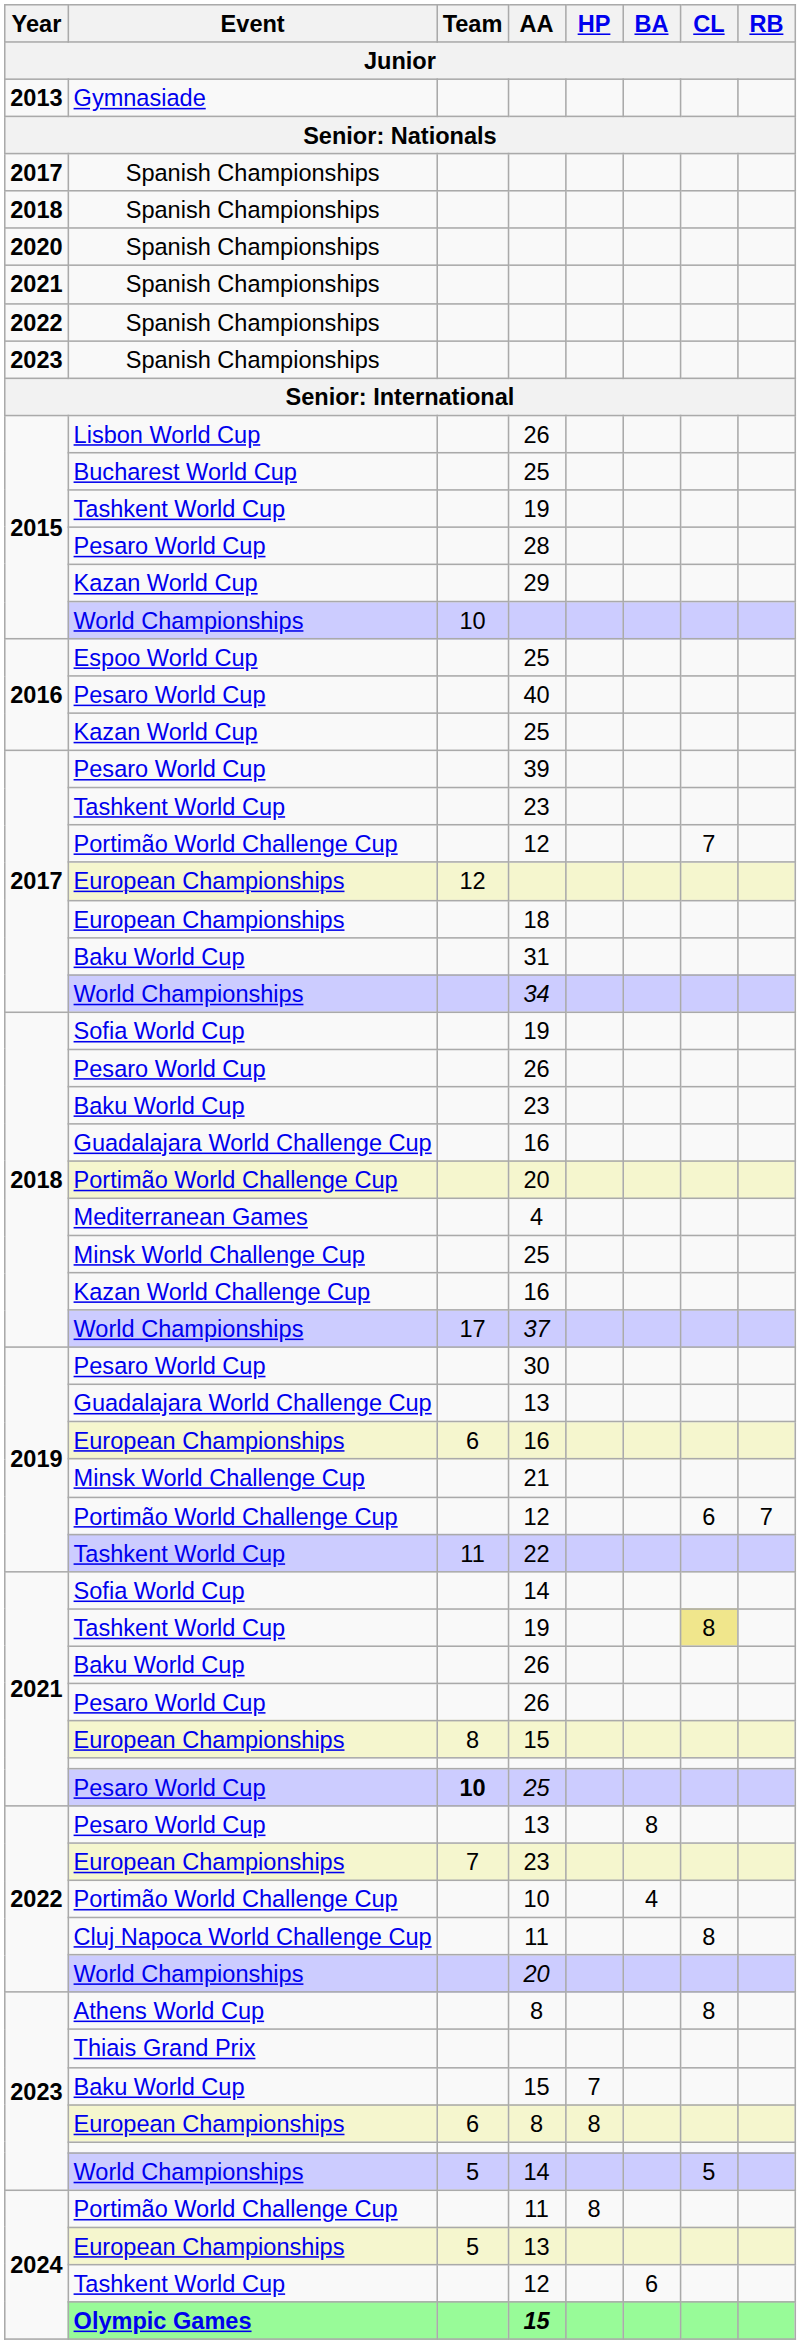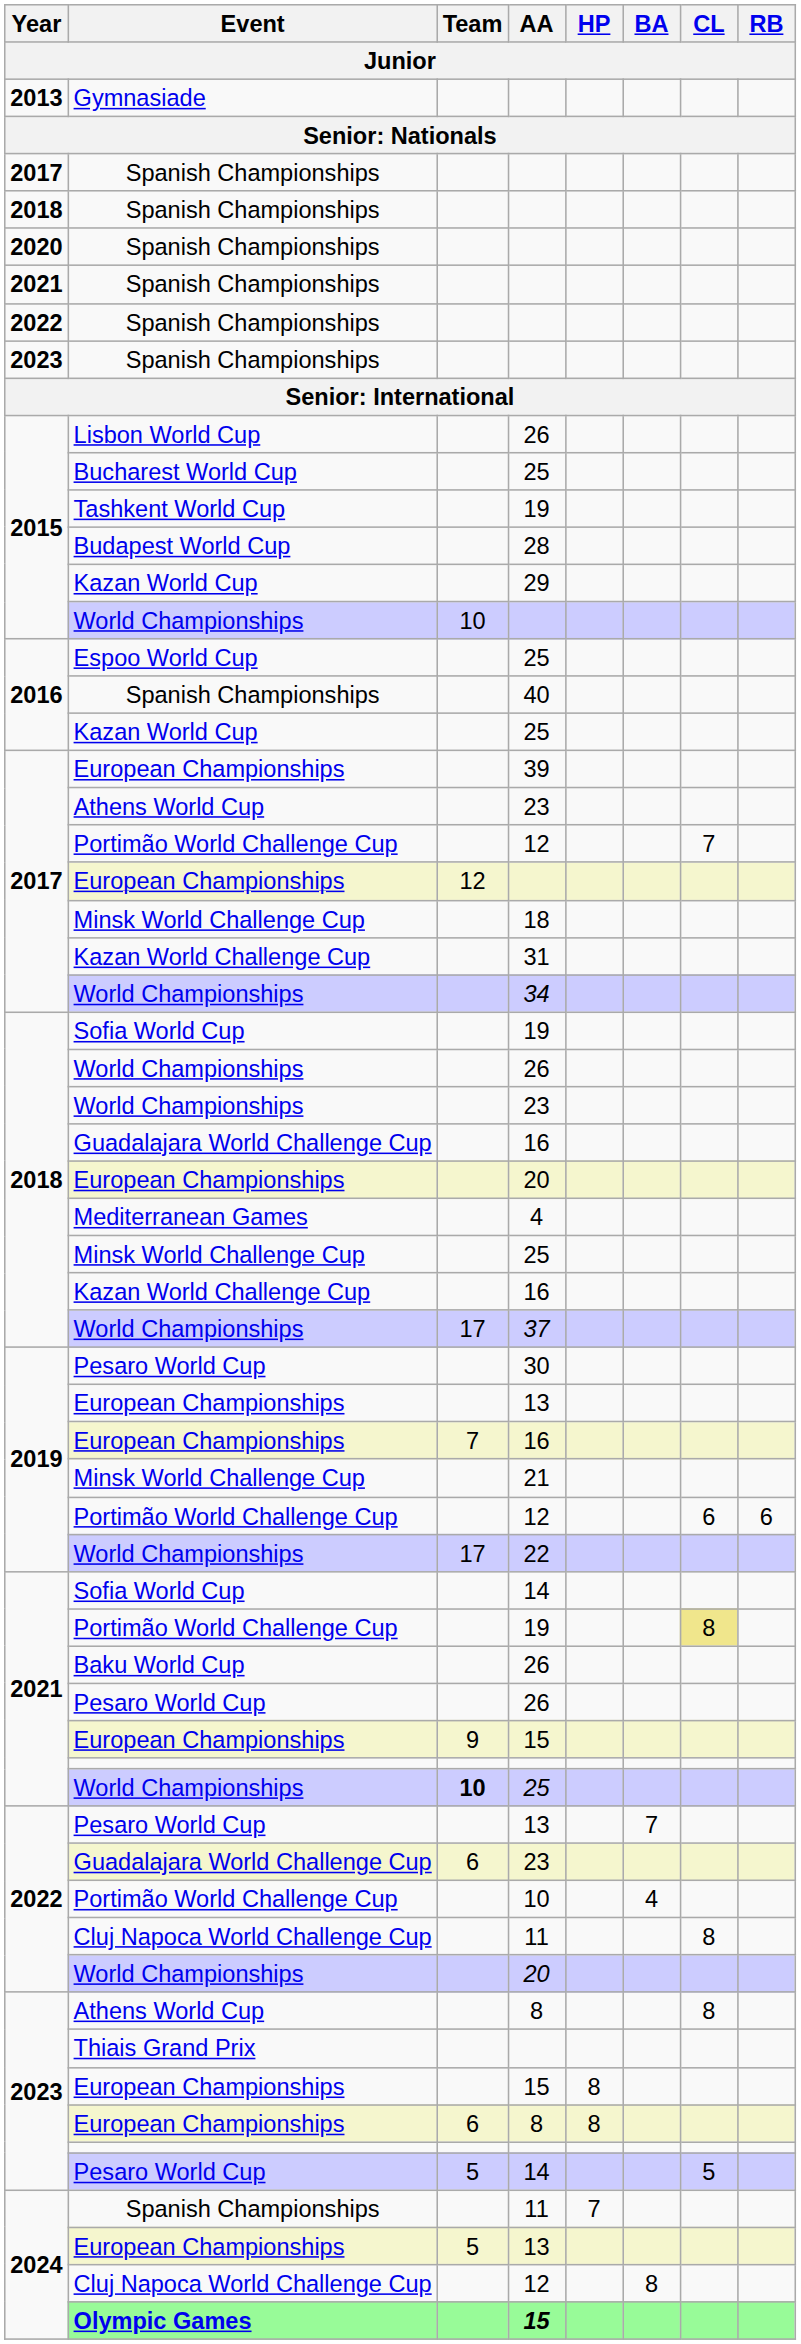 <table class="wikitable" style="text-align:center; font-size:95%;">
 <tr>
 <th align=center>Year</th>
 <th align=center>Event</th>
 <th style="width:30px;">Team</th>
 <th style="width:30px;">AA</th>
 <th style="width:30px;"><a href='#'>HP</a></th>
 <th style="width:30px;"><a href='#'>BA</a></th>
 <th style="width:30px;"><a href='#'>CL</a></th>
 <th style="width:30px;"><a href='#'>RB</a></th>
 </tr>
 <tr>
 <th colspan="8"><strong>Junior</strong></th>
 </tr>
 <tr>
 <td rowspan="1"><strong>2013</strong></td>
 <td align=left><a href='#'>Gymnasiade</a></td>
 <td></td>
 <td></td>
 <td></td>
 <td></td>
 <td></td>
 <td></td>
 </tr>
 <tr>
 <th colspan="8"><strong>Senior: Nationals</strong></th>
 </tr>
 <tr>
 <td><strong>2017</strong></td>
 <td>Spanish Championships</td>
 <td></td>
 <td></td>
 <td></td>
 <td></td>
 <td></td>
 <td></td>
 </tr>
 <tr>
 <td><strong>2018</strong></td>
 <td>Spanish Championships</td>
 <td></td>
 <td></td>
 <td></td>
 <td></td>
 <td></td>
 <td></td>
 </tr>
 <tr>
 <td><strong>2020</strong></td>
 <td>Spanish Championships</td>
 <td></td>
 <td></td>
 <td></td>
 <td></td>
 <td></td>
 <td></td>
 </tr>
 <tr>
 <td><strong>2021</strong></td>
 <td>Spanish Championships</td>
 <td></td>
 <td></td>
 <td></td>
 <td></td>
 <td></td>
 <td></td>
 </tr>
 <tr>
 <td><strong>2022</strong></td>
 <td>Spanish Championships</td>
 <td></td>
 <td></td>
 <td></td>
 <td></td>
 <td></td>
 <td></td>
 </tr>
 <tr>
 <td><strong>2023</strong></td>
 <td>Spanish Championships</td>
 <td></td>
 <td></td>
 <td></td>
 <td></td>
 <td></td>
 <td></td>
 </tr>
 <tr>
 <th colspan="8"><strong>Senior: International</strong></th>
 </tr>
 <tr>
 <td rowspan="6"><strong>2015</strong></td>
 <td align=left><a href='#'>Lisbon World Cup</a></td>
 <td></td>
 <td>26</td>
 <td></td>
 <td></td>
 <td></td>
 <td></td>
 </tr>
 <tr>
 <td align=left><a href='#'>Bucharest World Cup</a></td>
 <td></td>
 <td>25</td>
 <td></td>
 <td></td>
 <td></td>
 <td></td>
 </tr>
 <tr>
 <td align=left><a href='#'>Tashkent World Cup</a></td>
 <td></td>
 <td>19</td>
 <td></td>
 <td></td>
 <td></td>
 <td></td>
 </tr>
 <tr>
-<td align=left><a href='#'>Pesaro World Cup</a></td>
+<td align=left><a href='#'>Budapest World Cup</a></td>
 <td></td>
 <td>28</td>
 <td></td>
 <td></td>
 <td></td>
 <td></td>
 </tr>
 <tr>
 <td align=left><a href='#'>Kazan World Cup</a></td>
 <td></td>
 <td>29</td>
 <td></td>
 <td></td>
 <td></td>
 <td></td>
 </tr>
 <tr bgcolor=#CCCCFF>
 <td align=left><a href='#'>World Championships</a></td>
 <td>10</td>
 <td></td>
 <td></td>
 <td></td>
 <td></td>
 <td></td>
 </tr>
 <tr>
 <td rowspan="3"><strong>2016</strong></td>
 <td align=left><a href='#'>Espoo World Cup</a></td>
 <td></td>
 <td>25</td>
 <td></td>
 <td></td>
 <td></td>
 <td></td>
 </tr>
 <tr>
-<td align=left><a href='#'>Pesaro World Cup</a></td>
+<td>Spanish Championships</td>
 <td></td>
 <td>40</td>
 <td></td>
 <td></td>
 <td></td>
 <td></td>
 </tr>
 <tr>
 <td align=left><a href='#'>Kazan World Cup</a></td>
 <td></td>
 <td>25</td>
 <td></td>
 <td></td>
 <td></td>
 <td></td>
 </tr>
 <tr>
 <td rowspan="7"><strong>2017</strong></td>
-<td align=left><a href='#'>Pesaro World Cup</a></td>
+<td align=left><a href='#'>European Championships</a></td>
 <td></td>
 <td>39</td>
 <td></td>
 <td></td>
 <td></td>
 <td></td>
 </tr>
 <tr>
-<td align=left><a href='#'>Tashkent World Cup</a></td>
+<td align=left><a href='#'>Athens World Cup</a></td>
 <td></td>
 <td>23</td>
 <td></td>
 <td></td>
 <td></td>
 <td></td>
 </tr>
 <tr>
 <td align=left><a href='#'>Portimão World Challenge Cup</a></td>
 <td></td>
 <td>12</td>
 <td></td>
 <td></td>
 <td>7</td>
 <td></td>
 </tr>
 <tr bgcolor=#F5F6CE>
 <td align=left><a href='#'>European Championships</a></td>
 <td>12</td>
 <td></td>
 <td></td>
 <td></td>
 <td></td>
 <td></td>
 </tr>
 <tr>
-<td align=left><a href='#'>European Championships</a></td>
+<td align=left><a href='#'>Minsk World Challenge Cup</a></td>
 <td></td>
 <td>18</td>
 <td></td>
 <td></td>
 <td></td>
 <td></td>
 </tr>
 <tr>
-<td align=left><a href='#'>Baku World Cup</a></td>
+<td align=left><a href='#'>Kazan World Challenge Cup</a></td>
 <td></td>
 <td>31</td>
 <td></td>
 <td></td>
 <td></td>
 <td></td>
 </tr>
 <tr bgcolor=#CCCCFF>
 <td align=left><a href='#'>World Championships</a></td>
 <td></td>
 <td><em>34</em></td>
 <td></td>
 <td></td>
 <td></td>
 <td></td>
 </tr>
 <tr>
 <td rowspan="9"><strong>2018</strong></td>
 <td align=left><a href='#'>Sofia World Cup</a></td>
 <td></td>
 <td>19</td>
 <td></td>
 <td></td>
 <td></td>
 <td></td>
 </tr>
 <tr>
-<td align=left><a href='#'>Pesaro World Cup</a></td>
+<td align=left><a href='#'>World Championships</a></td>
 <td></td>
 <td>26</td>
 <td></td>
 <td></td>
 <td></td>
 <td></td>
 </tr>
 <tr>
-<td align=left><a href='#'>Baku World Cup</a></td>
+<td align=left><a href='#'>World Championships</a></td>
 <td></td>
 <td>23</td>
 <td></td>
 <td></td>
 <td></td>
 <td></td>
 </tr>
 <tr>
 <td align=left><a href='#'>Guadalajara World Challenge Cup</a></td>
 <td></td>
 <td>16</td>
 <td></td>
 <td></td>
 <td></td>
 <td></td>
 </tr>
 <tr bgcolor=#F5F6CE>
-<td align=left><a href='#'>Portimão World Challenge Cup</a></td>
+<td align=left><a href='#'>European Championships</a></td>
 <td></td>
 <td>20</td>
 <td></td>
 <td></td>
 <td></td>
 <td></td>
 </tr>
 <tr>
 <td align=left><a href='#'>Mediterranean Games</a></td>
 <td></td>
 <td>4</td>
 <td></td>
 <td></td>
 <td></td>
 <td></td>
 </tr>
 <tr>
 <td align=left><a href='#'>Minsk World Challenge Cup</a></td>
 <td></td>
 <td>25</td>
 <td></td>
 <td></td>
 <td></td>
 <td></td>
 </tr>
 <tr>
 <td align=left><a href='#'>Kazan World Challenge Cup</a></td>
 <td></td>
 <td>16</td>
 <td></td>
 <td></td>
 <td></td>
 <td></td>
 </tr>
 <tr bgcolor=#CCCCFF>
 <td align=left><a href='#'>World Championships</a></td>
 <td>17</td>
 <td><em>37</em></td>
 <td></td>
 <td></td>
 <td></td>
 <td></td>
 </tr>
 <tr>
 <td rowspan="6"><strong>2019</strong></td>
 <td align=left><a href='#'>Pesaro World Cup</a></td>
 <td></td>
 <td>30</td>
 <td></td>
 <td></td>
 <td></td>
 <td></td>
 </tr>
 <tr>
-<td align=left><a href='#'>Guadalajara World Challenge Cup</a></td>
+<td align=left><a href='#'>European Championships</a></td>
 <td></td>
 <td>13</td>
 <td></td>
 <td></td>
 <td></td>
 <td></td>
 </tr>
 <tr bgcolor=#F5F6CE>
 <td align=left><a href='#'>European Championships</a></td>
-<td>6</td>
+<td>7</td>
 <td>16</td>
 <td></td>
 <td></td>
 <td></td>
 <td></td>
 </tr>
 <tr>
 <td align=left><a href='#'>Minsk World Challenge Cup</a></td>
 <td></td>
 <td>21</td>
 <td></td>
 <td></td>
 <td></td>
 <td></td>
 </tr>
 <tr>
 <td align=left><a href='#'>Portimão World Challenge Cup</a></td>
 <td></td>
 <td>12</td>
 <td></td>
 <td></td>
 <td>6</td>
-<td>7</td>
+<td>6</td>
 </tr>
 <tr bgcolor=#CCCCFF>
-<td align=left><a href='#'>Tashkent World Cup</a></td>
-<td>11</td>
+<td align=left><a href='#'>World Championships</a></td>
+<td>17</td>
 <td>22</td>
 <td></td>
 <td></td>
 <td></td>
 <td></td>
 </tr>
 <tr>
 <td rowspan="7"><strong>2021</strong></td>
 <td align=left><a href='#'>Sofia World Cup</a></td>
 <td></td>
 <td>14</td>
 <td></td>
 <td></td>
 <td></td>
 <td></td>
 </tr>
 <tr>
-<td align=left><a href='#'>Tashkent World Cup</a></td>
+<td align=left><a href='#'>Portimão World Challenge Cup</a></td>
 <td></td>
 <td>19</td>
 <td></td>
 <td></td>
 <td style="background: khaki;">8</td>
 <td></td>
 </tr>
 <tr>
 <td align=left><a href='#'>Baku World Cup</a></td>
 <td></td>
 <td>26</td>
 <td></td>
 <td></td>
 <td></td>
 <td></td>
 </tr>
 <tr>
 <td align=left><a href='#'>Pesaro World Cup</a></td>
 <td></td>
 <td>26</td>
 <td></td>
 <td></td>
 <td></td>
 <td></td>
 </tr>
 <tr bgcolor=#F5F6CE>
 <td align=left><a href='#'>European Championships</a></td>
-<td>8</td>
+<td>9</td>
 <td>15</td>
 <td></td>
 <td></td>
 <td></td>
 <td></td>
 </tr>
 <tr>
 <td align=left></td>
 <td></td>
 <td></td>
 <td></td>
 <td></td>
 <td></td>
 <td></td>
 </tr>
 <tr bgcolor=#CCCCFF>
-<td align=left><a href='#'>Pesaro World Cup</a></td>
+<td align=left><a href='#'>World Championships</a></td>
 <td><strong>10</strong></td>
 <td><em>25</em></td>
 <td></td>
 <td></td>
 <td></td>
 <td></td>
 </tr>
 <tr>
 <td rowspan="5"><strong>2022</strong></td>
 <td align=left><a href='#'>Pesaro World Cup</a></td>
 <td></td>
 <td>13</td>
 <td></td>
-<td>8</td>
+<td>7</td>
 <td></td>
 <td></td>
 </tr>
 <tr bgcolor=#F5F6CE>
-<td align=left><a href='#'>European Championships</a></td>
-<td>7</td>
+<td align=left><a href='#'>Guadalajara World Challenge Cup</a></td>
+<td>6</td>
 <td>23</td>
 <td></td>
 <td></td>
 <td></td>
 <td></td>
 </tr>
 <tr>
 <td align=left><a href='#'>Portimão World Challenge Cup</a></td>
 <td></td>
 <td>10</td>
 <td></td>
 <td>4</td>
 <td></td>
 <td></td>
 </tr>
 <tr>
 <td align=left><a href='#'>Cluj Napoca World Challenge Cup</a></td>
 <td></td>
 <td>11</td>
 <td></td>
 <td></td>
 <td>8</td>
 <td></td>
 </tr>
 <tr bgcolor=#CCCCFF>
 <td align=left><a href='#'>World Championships</a></td>
 <td></td>
 <td><em>20</em></td>
 <td></td>
 <td></td>
 <td></td>
 <td></td>
 </tr>
 <tr>
 <td rowspan="6"><strong>2023</strong></td>
 <td align=left><a href='#'>Athens World Cup</a></td>
 <td></td>
 <td>8</td>
 <td></td>
 <td></td>
 <td>8</td>
 <td></td>
 </tr>
 <tr>
 <td align=left><a href='#'>Thiais Grand Prix</a></td>
 <td></td>
 <td></td>
 <td></td>
 <td></td>
 <td></td>
 <td></td>
 </tr>
 <tr>
-<td align=left><a href='#'>Baku World Cup</a></td>
+<td align=left><a href='#'>European Championships</a></td>
 <td></td>
 <td>15</td>
-<td>7</td>
+<td>8</td>
 <td></td>
 <td></td>
 <td></td>
 </tr>
 <tr bgcolor=#F5F6CE>
 <td align=left><a href='#'>European Championships</a></td>
 <td>6</td>
 <td>8</td>
 <td>8</td>
 <td></td>
 <td></td>
 <td></td>
 </tr>
 <tr>
 <td align=left></td>
 <td></td>
 <td></td>
 <td></td>
 <td></td>
 <td></td>
 <td></td>
 </tr>
 <tr bgcolor=#CCCCFF>
-<td align=left><a href='#'>World Championships</a></td>
+<td align=left><a href='#'>Pesaro World Cup</a></td>
 <td>5</td>
 <td>14</td>
 <td></td>
 <td></td>
 <td>5</td>
 <td></td>
 </tr>
 <tr>
 <td rowspan="4"><strong>2024</strong></td>
-<td align=left><a href='#'>Portimão World Challenge Cup</a></td>
+<td>Spanish Championships</td>
 <td></td>
 <td>11</td>
-<td>8</td>
+<td>7</td>
 <td></td>
 <td></td>
 <td></td>
 </tr>
 <tr bgcolor=#F5F6CE>
 <td align=left><a href='#'>European Championships</a></td>
 <td>5</td>
 <td>13</td>
 <td></td>
 <td></td>
 <td></td>
 <td></td>
 </tr>
 <tr>
-<td align=left><a href='#'>Tashkent World Cup</a></td>
+<td align=left><a href='#'>Cluj Napoca World Challenge Cup</a></td>
 <td></td>
 <td>12</td>
 <td></td>
-<td>6</td>
+<td>8</td>
 <td></td>
 <td></td>
 </tr>
 <tr bgcolor=98FB98>
 <td align=left><strong><a href='#'>Olympic Games</a></strong></td>
 <td></td>
 <td><strong><em>15</em></strong></td>
 <td></td>
 <td></td>
 <td></td>
 <td></td>
 </tr>
 </table>
